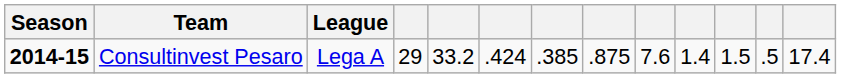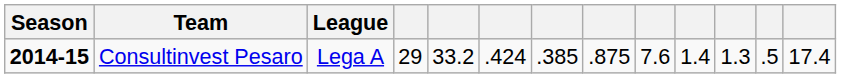 <table class="wikitable sortable" style="font-size:95%; text-align:center;">
 <tr>
 <th>Season</th>
 <th>Team</th>
 <th>League</th>
 <th></th>
 <th></th>
 <th></th>
 <th></th>
 <th></th>
 <th></th>
 <th></th>
 <th></th>
 <th></th>
 <th></th>
 </tr>
 <tr>
 <td><strong>2014-15</strong></td>
 <td><a href='#'>Consultinvest Pesaro</a></td>
 <td><a href='#'>Lega A</a></td>
 <td>29</td>
 <td>33.2</td>
 <td>.424</td>
 <td>.385</td>
 <td>.875</td>
 <td>7.6</td>
 <td>1.4</td>
-<td>1.5</td>
+<td>1.3</td>
 <td>.5</td>
 <td>17.4</td>
 </tr>
 </table>
